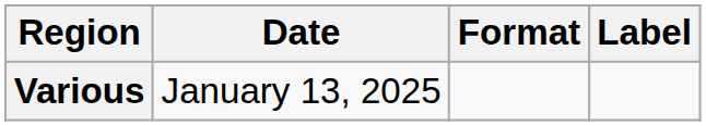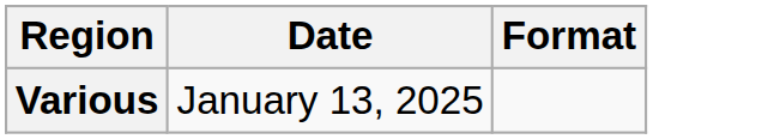 <table class="wikitable plainrowheaders">
 <tr>
 <th scope="col">Region</th>
 <th scope="col">Date</th>
 <th scope="col">Format</th>
-<th scope="col">Label</th>
 </tr>
 <tr>
 <th scope="row">Various </th>
 <td>January 13, 2025</td>
 <td></td>
-<td></td>
 </tr>
 </table>
